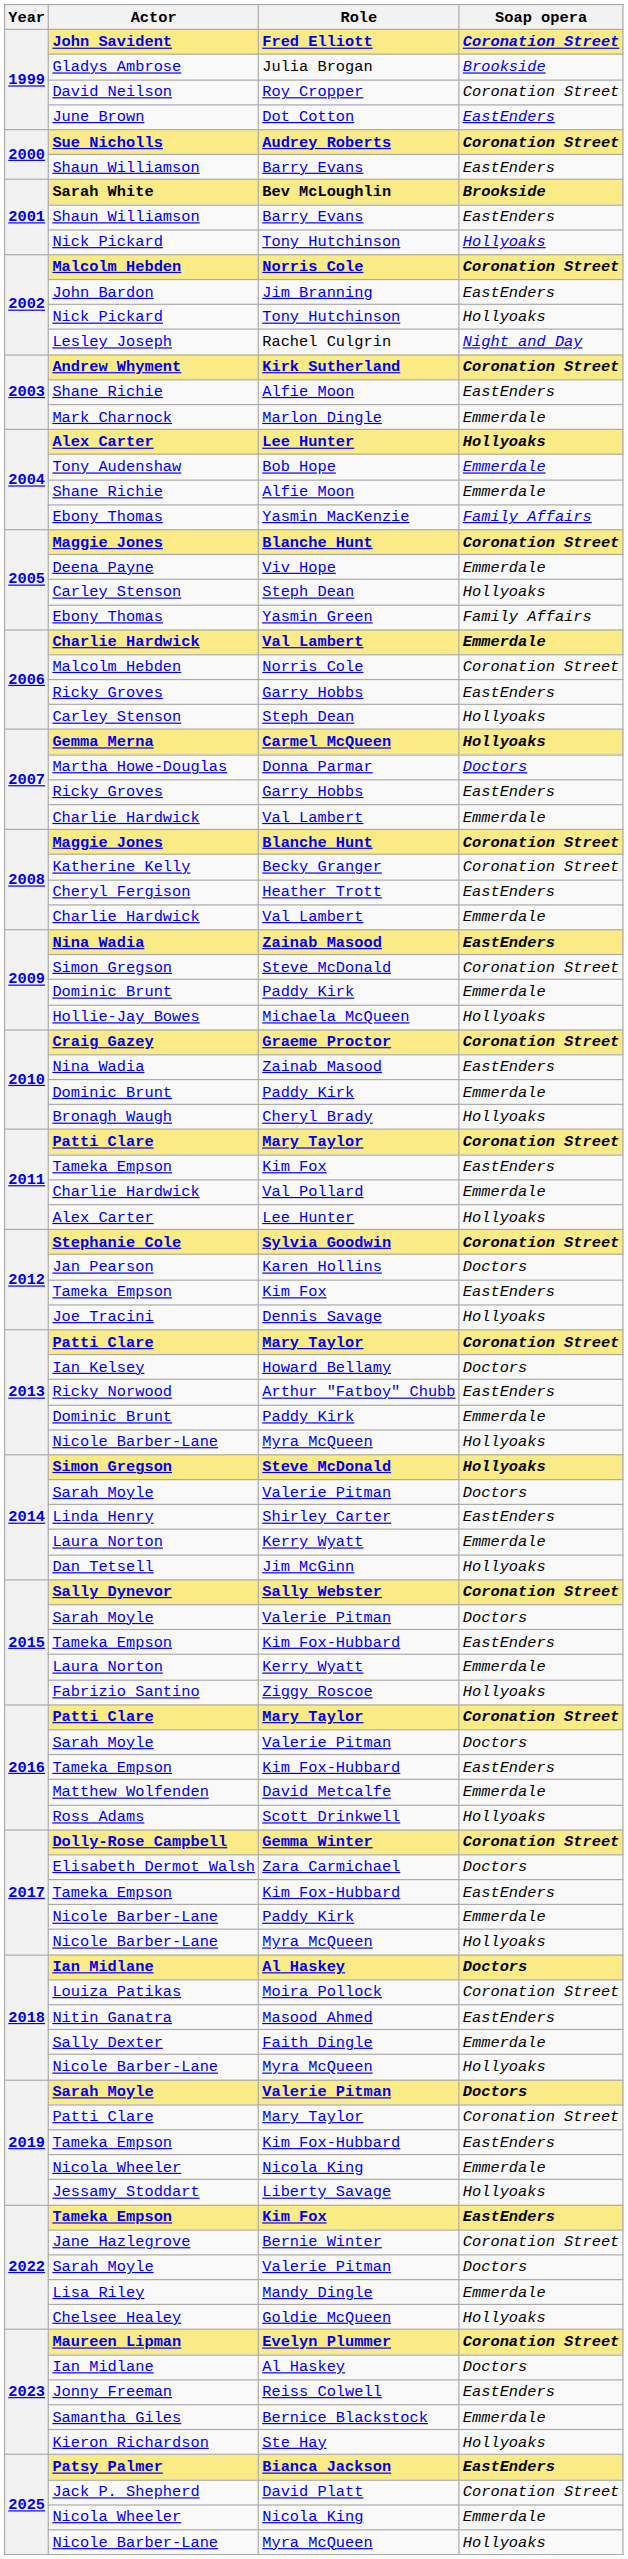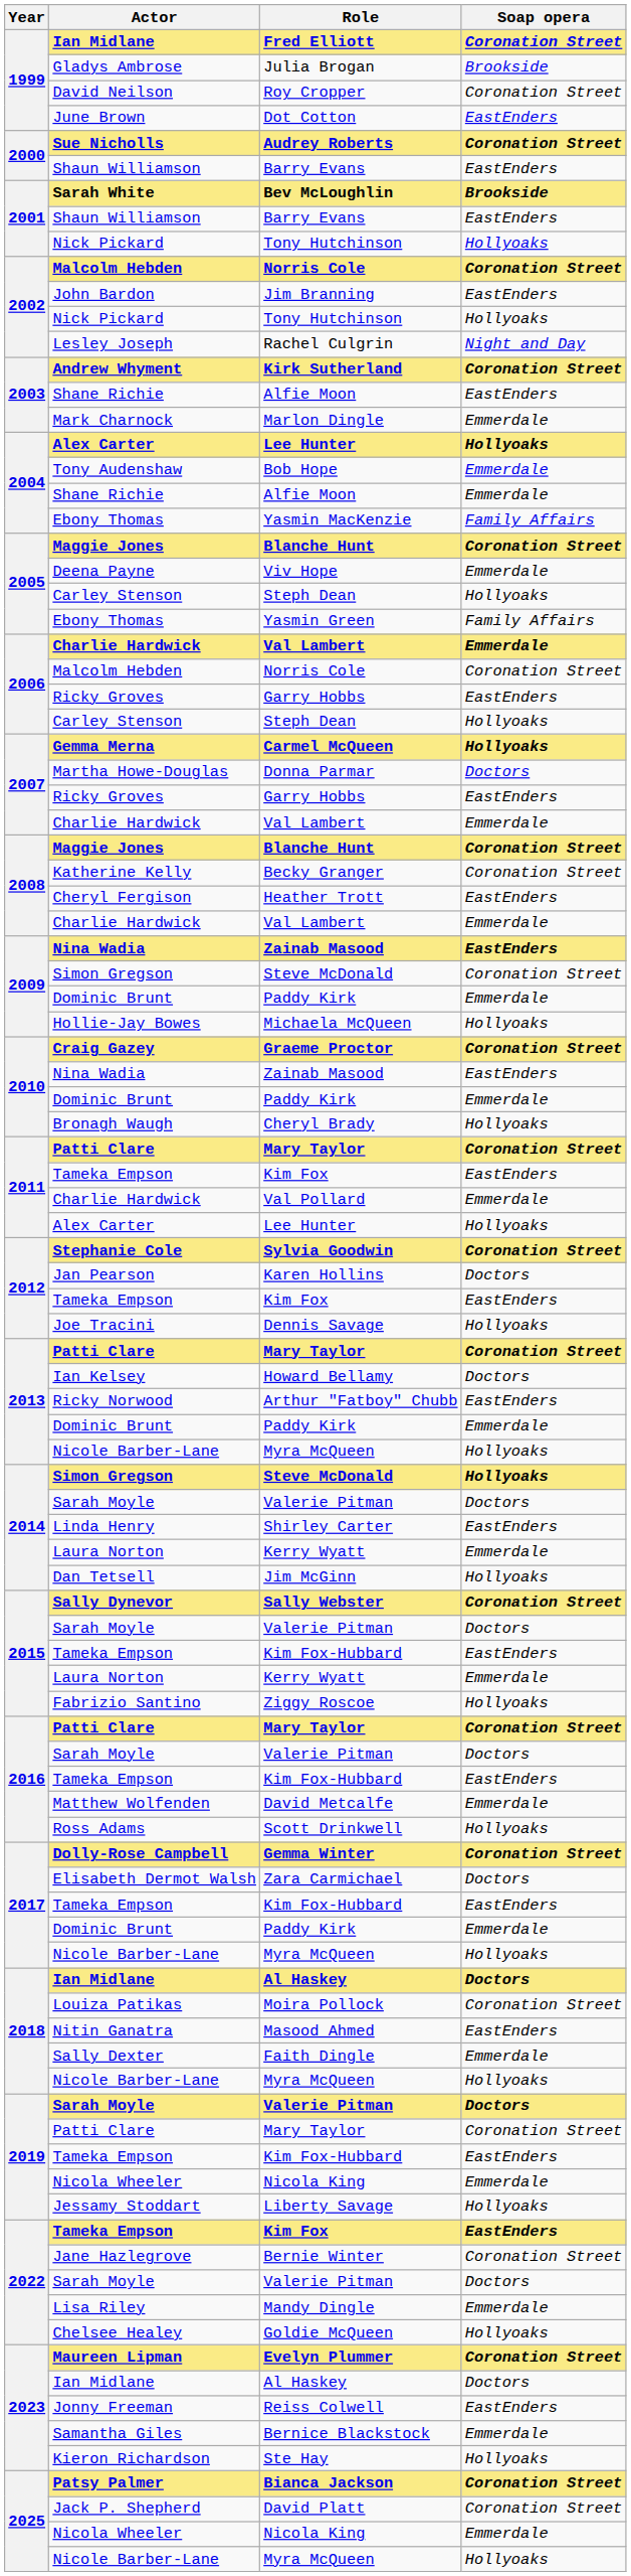 <table class="sortable wikitable">
 <tr>
 <th>Year</th>
 <th>Actor</th>
 <th>Role</th>
 <th>Soap opera</th>
 </tr>
 <tr>
 <th scope="row" rowspan="4" style="text-align:center"><a href='#'>1999</a></th>
-<td style="background:#FAEB86;"><strong><a href='#'>John Savident</a></strong></td>
+<td style="background:#FAEB86;"><strong><a href='#'>Ian Midlane</a></strong></td>
 <td style="background:#FAEB86;"><strong><a href='#'>Fred Elliott</a></strong></td>
 <td style="background:#FAEB86;"><strong><em><a href='#'>Coronation Street</a></em></strong></td>
 </tr>
 <tr>
 <td><a href='#'>Gladys Ambrose</a></td>
 <td>Julia Brogan</td>
 <td><em><a href='#'>Brookside</a></em></td>
 </tr>
 <tr>
 <td><a href='#'>David Neilson</a></td>
 <td><a href='#'>Roy Cropper</a></td>
 <td><em>Coronation Street</em></td>
 </tr>
 <tr>
 <td><a href='#'>June Brown</a></td>
 <td><a href='#'>Dot Cotton</a></td>
 <td><em><a href='#'>EastEnders</a></em></td>
 </tr>
 <tr>
 <th scope="row" rowspan="2" style="text-align:center"><a href='#'>2000</a></th>
 <td style="background:#FAEB86;"><strong><a href='#'>Sue Nicholls</a></strong></td>
 <td style="background:#FAEB86;"><strong><a href='#'>Audrey Roberts</a></strong></td>
 <td style="background:#FAEB86;"><strong><em>Coronation Street</em></strong></td>
 </tr>
 <tr>
 <td><a href='#'>Shaun Williamson</a></td>
 <td><a href='#'>Barry Evans</a></td>
 <td><em>EastEnders</em></td>
 </tr>
 <tr>
 <th scope="row" rowspan="3" style="text-align:center"><a href='#'>2001</a></th>
 <td style="background:#FAEB86;"><strong>Sarah White</strong></td>
 <td style="background:#FAEB86;"><strong>Bev McLoughlin</strong></td>
 <td style="background:#FAEB86;"><strong><em>Brookside</em></strong></td>
 </tr>
 <tr>
 <td><a href='#'>Shaun Williamson</a></td>
 <td><a href='#'>Barry Evans</a></td>
 <td><em>EastEnders</em></td>
 </tr>
 <tr>
 <td><a href='#'>Nick Pickard</a></td>
 <td><a href='#'>Tony Hutchinson</a></td>
 <td><em><a href='#'>Hollyoaks</a></em></td>
 </tr>
 <tr>
 <th scope="row" rowspan="4" style="text-align:center"><a href='#'>2002</a></th>
 <td style="background:#FAEB86;"><strong><a href='#'>Malcolm Hebden</a></strong></td>
 <td style="background:#FAEB86;"><strong><a href='#'>Norris Cole</a></strong></td>
 <td style="background:#FAEB86;"><strong><em>Coronation Street</em></strong></td>
 </tr>
 <tr>
 <td><a href='#'>John Bardon</a></td>
 <td><a href='#'>Jim Branning</a></td>
 <td><em>EastEnders</em></td>
 </tr>
 <tr>
 <td><a href='#'>Nick Pickard</a></td>
 <td><a href='#'>Tony Hutchinson</a></td>
 <td><em>Hollyoaks</em></td>
 </tr>
 <tr>
 <td><a href='#'>Lesley Joseph</a></td>
 <td>Rachel Culgrin</td>
 <td><em><a href='#'>Night and Day</a></em></td>
 </tr>
 <tr>
 <th scope="row" rowspan="3" style="text-align:center"><a href='#'>2003</a></th>
 <td style="background:#FAEB86;"><strong><a href='#'>Andrew Whyment</a></strong></td>
 <td style="background:#FAEB86;"><strong><a href='#'>Kirk Sutherland</a></strong></td>
 <td style="background:#FAEB86;"><strong><em>Coronation Street</em></strong></td>
 </tr>
 <tr>
 <td><a href='#'>Shane Richie</a></td>
 <td><a href='#'>Alfie Moon</a></td>
 <td><em>EastEnders</em></td>
 </tr>
 <tr>
 <td><a href='#'>Mark Charnock</a></td>
 <td><a href='#'>Marlon Dingle</a></td>
 <td><em>Emmerdale</em></td>
 </tr>
 <tr>
 <th scope="row" rowspan="4" style="text-align:center"><a href='#'>2004</a></th>
 <td style="background:#FAEB86;"><strong><a href='#'>Alex Carter</a></strong></td>
 <td style="background:#FAEB86;"><strong><a href='#'>Lee Hunter</a></strong></td>
 <td style="background:#FAEB86;"><strong><em>Hollyoaks</em></strong></td>
 </tr>
 <tr>
 <td><a href='#'>Tony Audenshaw</a></td>
 <td><a href='#'>Bob Hope</a></td>
 <td><em><a href='#'>Emmerdale</a></em></td>
 </tr>
 <tr>
 <td><a href='#'>Shane Richie</a></td>
 <td><a href='#'>Alfie Moon</a></td>
 <td><em>Emmerdale</em></td>
 </tr>
 <tr>
 <td><a href='#'>Ebony Thomas</a></td>
 <td><a href='#'>Yasmin MacKenzie</a></td>
 <td><em><a href='#'>Family Affairs</a></em></td>
 </tr>
 <tr>
 <th scope="row" rowspan="4" style="text-align:center"><a href='#'>2005</a></th>
 <td style="background:#FAEB86;"><strong><a href='#'>Maggie Jones</a></strong></td>
 <td style="background:#FAEB86;"><strong><a href='#'>Blanche Hunt</a></strong></td>
 <td style="background:#FAEB86;"><strong><em>Coronation Street</em></strong></td>
 </tr>
 <tr>
 <td><a href='#'>Deena Payne</a></td>
 <td><a href='#'>Viv Hope</a></td>
 <td><em>Emmerdale</em></td>
 </tr>
 <tr>
 <td><a href='#'>Carley Stenson</a></td>
 <td><a href='#'>Steph Dean</a></td>
 <td><em>Hollyoaks</em></td>
 </tr>
 <tr>
 <td><a href='#'>Ebony Thomas</a></td>
 <td><a href='#'>Yasmin Green</a></td>
 <td><em>Family Affairs</em></td>
 </tr>
 <tr>
 <th scope="row" rowspan="4" style="text-align:center"><a href='#'>2006</a></th>
 <td style="background:#FAEB86;"><strong><a href='#'>Charlie Hardwick</a></strong></td>
 <td style="background:#FAEB86;"><strong><a href='#'>Val Lambert</a></strong></td>
 <td style="background:#FAEB86;"><strong><em>Emmerdale</em></strong></td>
 </tr>
 <tr>
 <td><a href='#'>Malcolm Hebden</a></td>
 <td><a href='#'>Norris Cole</a></td>
 <td><em>Coronation Street</em></td>
 </tr>
 <tr>
 <td><a href='#'>Ricky Groves</a></td>
 <td><a href='#'>Garry Hobbs</a></td>
 <td><em>EastEnders</em></td>
 </tr>
 <tr>
 <td><a href='#'>Carley Stenson</a></td>
 <td><a href='#'>Steph Dean</a></td>
 <td><em>Hollyoaks</em></td>
 </tr>
 <tr>
 <th scope="row" rowspan="4" style="text-align:center"><a href='#'>2007</a></th>
 <td style="background:#FAEB86;"><strong><a href='#'>Gemma Merna</a></strong></td>
 <td style="background:#FAEB86;"><strong><a href='#'>Carmel McQueen</a></strong></td>
 <td style="background:#FAEB86;"><strong><em>Hollyoaks</em></strong></td>
 </tr>
 <tr>
 <td><a href='#'>Martha Howe-Douglas</a></td>
 <td><a href='#'>Donna Parmar</a></td>
 <td><em><a href='#'>Doctors</a></em></td>
 </tr>
 <tr>
 <td><a href='#'>Ricky Groves</a></td>
 <td><a href='#'>Garry Hobbs</a></td>
 <td><em>EastEnders</em></td>
 </tr>
 <tr>
 <td><a href='#'>Charlie Hardwick</a></td>
 <td><a href='#'>Val Lambert</a></td>
 <td><em>Emmerdale</em></td>
 </tr>
 <tr>
 <th scope="row" rowspan="4" style="text-align:center"><a href='#'>2008</a></th>
 <td style="background:#FAEB86;"><strong><a href='#'>Maggie Jones</a></strong></td>
 <td style="background:#FAEB86;"><strong><a href='#'>Blanche Hunt</a></strong></td>
 <td style="background:#FAEB86;"><strong><em>Coronation Street</em></strong></td>
 </tr>
 <tr>
 <td><a href='#'>Katherine Kelly</a></td>
 <td><a href='#'>Becky Granger</a></td>
 <td><em>Coronation Street</em></td>
 </tr>
 <tr>
 <td><a href='#'>Cheryl Fergison</a></td>
 <td><a href='#'>Heather Trott</a></td>
 <td><em>EastEnders</em></td>
 </tr>
 <tr>
 <td><a href='#'>Charlie Hardwick</a></td>
 <td><a href='#'>Val Lambert</a></td>
 <td><em>Emmerdale</em></td>
 </tr>
 <tr>
 <th scope="row" rowspan="4" style="text-align:center"><a href='#'>2009</a></th>
 <td style="background:#FAEB86;"><strong><a href='#'>Nina Wadia</a></strong></td>
 <td style="background:#FAEB86;"><strong><a href='#'>Zainab Masood</a></strong></td>
 <td style="background:#FAEB86;"><strong><em>EastEnders</em></strong></td>
 </tr>
 <tr>
 <td><a href='#'>Simon Gregson</a></td>
 <td><a href='#'>Steve McDonald</a></td>
 <td><em>Coronation Street</em></td>
 </tr>
 <tr>
 <td><a href='#'>Dominic Brunt</a></td>
 <td><a href='#'>Paddy Kirk</a></td>
 <td><em>Emmerdale</em></td>
 </tr>
 <tr>
 <td><a href='#'>Hollie-Jay Bowes</a></td>
 <td><a href='#'>Michaela McQueen</a></td>
 <td><em>Hollyoaks</em></td>
 </tr>
 <tr>
 <th scope="row" rowspan="4" style="text-align:center"><a href='#'>2010</a></th>
 <td style="background:#FAEB86;"><strong><a href='#'>Craig Gazey</a></strong></td>
 <td style="background:#FAEB86;"><strong><a href='#'>Graeme Proctor</a></strong></td>
 <td style="background:#FAEB86;"><strong><em>Coronation Street</em></strong></td>
 </tr>
 <tr>
 <td><a href='#'>Nina Wadia</a></td>
 <td><a href='#'>Zainab Masood</a></td>
 <td><em>EastEnders</em></td>
 </tr>
 <tr>
 <td><a href='#'>Dominic Brunt</a></td>
 <td><a href='#'>Paddy Kirk</a></td>
 <td><em>Emmerdale</em></td>
 </tr>
 <tr>
 <td><a href='#'>Bronagh Waugh</a></td>
 <td><a href='#'>Cheryl Brady</a></td>
 <td><em>Hollyoaks</em></td>
 </tr>
 <tr>
 <th scope="row" rowspan="4" style="text-align:center"><a href='#'>2011</a></th>
 <td style="background:#FAEB86;"><strong><a href='#'>Patti Clare</a></strong></td>
 <td style="background:#FAEB86;"><strong><a href='#'>Mary Taylor</a></strong></td>
 <td style="background:#FAEB86;"><strong><em>Coronation Street</em></strong></td>
 </tr>
 <tr>
 <td><a href='#'>Tameka Empson</a></td>
 <td><a href='#'>Kim Fox</a></td>
 <td><em>EastEnders</em></td>
 </tr>
 <tr>
 <td><a href='#'>Charlie Hardwick</a></td>
 <td><a href='#'>Val Pollard</a></td>
 <td><em>Emmerdale</em></td>
 </tr>
 <tr>
 <td><a href='#'>Alex Carter</a></td>
 <td><a href='#'>Lee Hunter</a></td>
 <td><em>Hollyoaks</em></td>
 </tr>
 <tr>
 <th scope="row" rowspan="4" style="text-align:center"><a href='#'>2012</a></th>
 <td style="background:#FAEB86;"><strong><a href='#'>Stephanie Cole</a></strong></td>
 <td style="background:#FAEB86;"><strong><a href='#'>Sylvia Goodwin</a></strong></td>
 <td style="background:#FAEB86;"><strong><em>Coronation Street</em></strong></td>
 </tr>
 <tr>
 <td><a href='#'>Jan Pearson</a></td>
 <td><a href='#'>Karen Hollins</a></td>
 <td><em>Doctors</em></td>
 </tr>
 <tr>
 <td><a href='#'>Tameka Empson</a></td>
 <td><a href='#'>Kim Fox</a></td>
 <td><em>EastEnders</em></td>
 </tr>
 <tr>
 <td><a href='#'>Joe Tracini</a></td>
 <td><a href='#'>Dennis Savage</a></td>
 <td><em>Hollyoaks</em></td>
 </tr>
 <tr>
 <th scope="row" rowspan="5" style="text-align:center"><a href='#'>2013</a></th>
 <td style="background:#FAEB86;"><strong><a href='#'>Patti Clare</a></strong></td>
 <td style="background:#FAEB86;"><strong><a href='#'>Mary Taylor</a></strong></td>
 <td style="background:#FAEB86;"><strong><em>Coronation Street</em></strong></td>
 </tr>
 <tr>
 <td><a href='#'>Ian Kelsey</a></td>
 <td><a href='#'>Howard Bellamy</a></td>
 <td><em>Doctors</em></td>
 </tr>
 <tr>
 <td><a href='#'>Ricky Norwood</a></td>
 <td><a href='#'>Arthur "Fatboy" Chubb</a></td>
 <td><em>EastEnders</em></td>
 </tr>
 <tr>
 <td><a href='#'>Dominic Brunt</a></td>
 <td><a href='#'>Paddy Kirk</a></td>
 <td><em>Emmerdale</em></td>
 </tr>
 <tr>
 <td><a href='#'>Nicole Barber-Lane</a></td>
 <td><a href='#'>Myra McQueen</a></td>
 <td><em>Hollyoaks</em></td>
 </tr>
 <tr>
 <th scope="row" rowspan="5" style="text-align:center"><a href='#'>2014</a></th>
 <td style="background:#FAEB86;"><strong><a href='#'>Simon Gregson</a></strong></td>
 <td style="background:#FAEB86;"><strong><a href='#'>Steve McDonald</a></strong></td>
 <td style="background:#FAEB86;"><strong><em>Hollyoaks</em></strong></td>
 </tr>
 <tr>
 <td><a href='#'>Sarah Moyle</a></td>
 <td><a href='#'>Valerie Pitman</a></td>
 <td><em>Doctors</em></td>
 </tr>
 <tr>
 <td><a href='#'>Linda Henry</a></td>
 <td><a href='#'>Shirley Carter</a></td>
 <td><em>EastEnders</em></td>
 </tr>
 <tr>
 <td><a href='#'>Laura Norton</a></td>
 <td><a href='#'>Kerry Wyatt</a></td>
 <td><em>Emmerdale</em></td>
 </tr>
 <tr>
 <td><a href='#'>Dan Tetsell</a></td>
 <td><a href='#'>Jim McGinn</a></td>
 <td><em>Hollyoaks</em></td>
 </tr>
 <tr>
 <th scope="row" rowspan="5" style="text-align:center"><a href='#'>2015</a></th>
 <td style="background:#FAEB86;"><strong><a href='#'>Sally Dynevor</a></strong></td>
 <td style="background:#FAEB86;"><strong><a href='#'>Sally Webster</a></strong></td>
 <td style="background:#FAEB86;"><strong><em>Coronation Street</em></strong></td>
 </tr>
 <tr>
 <td><a href='#'>Sarah Moyle</a></td>
 <td><a href='#'>Valerie Pitman</a></td>
 <td><em>Doctors</em></td>
 </tr>
 <tr>
 <td><a href='#'>Tameka Empson</a></td>
 <td><a href='#'>Kim Fox-Hubbard</a></td>
 <td><em>EastEnders</em></td>
 </tr>
 <tr>
 <td><a href='#'>Laura Norton</a></td>
 <td><a href='#'>Kerry Wyatt</a></td>
 <td><em>Emmerdale</em></td>
 </tr>
 <tr>
 <td><a href='#'>Fabrizio Santino</a></td>
 <td><a href='#'>Ziggy Roscoe</a></td>
 <td><em>Hollyoaks</em></td>
 </tr>
 <tr>
 <th scope="row" rowspan="5" style="text-align:center"><a href='#'>2016</a></th>
 <td style="background:#FAEB86;"><strong><a href='#'>Patti Clare</a></strong></td>
 <td style="background:#FAEB86;"><strong><a href='#'>Mary Taylor</a></strong></td>
 <td style="background:#FAEB86;"><strong><em>Coronation Street</em></strong></td>
 </tr>
 <tr>
 <td><a href='#'>Sarah Moyle</a></td>
 <td><a href='#'>Valerie Pitman</a></td>
 <td><em>Doctors</em></td>
 </tr>
 <tr>
 <td><a href='#'>Tameka Empson</a></td>
 <td><a href='#'>Kim Fox-Hubbard</a></td>
 <td><em>EastEnders</em></td>
 </tr>
 <tr>
 <td><a href='#'>Matthew Wolfenden</a></td>
 <td><a href='#'>David Metcalfe</a></td>
 <td><em>Emmerdale</em></td>
 </tr>
 <tr>
 <td><a href='#'>Ross Adams</a></td>
 <td><a href='#'>Scott Drinkwell</a></td>
 <td><em>Hollyoaks</em></td>
 </tr>
 <tr>
 <th scope="row" rowspan="5" style="text-align:center"><a href='#'>2017</a></th>
 <td style="background:#FAEB86;"><strong><a href='#'>Dolly-Rose Campbell</a></strong></td>
 <td style="background:#FAEB86;"><strong><a href='#'>Gemma Winter</a></strong></td>
 <td style="background:#FAEB86;"><strong><em>Coronation Street</em></strong></td>
 </tr>
 <tr>
 <td><a href='#'>Elisabeth Dermot Walsh</a></td>
 <td><a href='#'>Zara Carmichael</a></td>
 <td><em>Doctors</em></td>
 </tr>
 <tr>
 <td><a href='#'>Tameka Empson</a></td>
 <td><a href='#'>Kim Fox-Hubbard</a></td>
 <td><em>EastEnders</em></td>
 </tr>
 <tr>
-<td><a href='#'>Nicole Barber-Lane</a></td>
+<td><a href='#'>Dominic Brunt</a></td>
 <td><a href='#'>Paddy Kirk</a></td>
 <td><em>Emmerdale</em></td>
 </tr>
 <tr>
 <td><a href='#'>Nicole Barber-Lane</a></td>
 <td><a href='#'>Myra McQueen</a></td>
 <td><em>Hollyoaks</em></td>
 </tr>
 <tr>
 <th scope="row" rowspan="5" style="text-align:center"><a href='#'>2018</a></th>
 <td style="background:#FAEB86;"><strong><a href='#'>Ian Midlane</a></strong></td>
 <td style="background:#FAEB86;"><strong><a href='#'>Al Haskey</a></strong></td>
 <td style="background:#FAEB86;"><strong><em>Doctors</em></strong></td>
 </tr>
 <tr>
 <td><a href='#'>Louiza Patikas</a></td>
 <td><a href='#'>Moira Pollock</a></td>
 <td><em>Coronation Street</em></td>
 </tr>
 <tr>
 <td><a href='#'>Nitin Ganatra</a></td>
 <td><a href='#'>Masood Ahmed</a></td>
 <td><em>EastEnders</em></td>
 </tr>
 <tr>
 <td><a href='#'>Sally Dexter</a></td>
 <td><a href='#'>Faith Dingle</a></td>
 <td><em>Emmerdale</em></td>
 </tr>
 <tr>
 <td><a href='#'>Nicole Barber-Lane</a></td>
 <td><a href='#'>Myra McQueen</a></td>
 <td><em>Hollyoaks</em></td>
 </tr>
 <tr>
 <th scope="row" rowspan="5" style="text-align:center"><a href='#'>2019</a></th>
 <td style="background:#FAEB86;"><strong><a href='#'>Sarah Moyle</a></strong></td>
 <td style="background:#FAEB86;"><strong><a href='#'>Valerie Pitman</a></strong></td>
 <td style="background:#FAEB86;"><strong><em>Doctors</em></strong></td>
 </tr>
 <tr>
 <td><a href='#'>Patti Clare</a></td>
 <td><a href='#'>Mary Taylor</a></td>
 <td><em>Coronation Street</em></td>
 </tr>
 <tr>
 <td><a href='#'>Tameka Empson</a></td>
 <td><a href='#'>Kim Fox-Hubbard</a></td>
 <td><em>EastEnders</em></td>
 </tr>
 <tr>
 <td><a href='#'>Nicola Wheeler</a></td>
 <td><a href='#'>Nicola King</a></td>
 <td><em>Emmerdale</em></td>
 </tr>
 <tr>
 <td><a href='#'>Jessamy Stoddart</a></td>
 <td><a href='#'>Liberty Savage</a></td>
 <td><em>Hollyoaks</em></td>
 </tr>
 <tr>
 <th scope="row" rowspan="5" style="text-align:center"><a href='#'>2022</a></th>
 <td style="background:#FAEB86;"><strong><a href='#'>Tameka Empson</a></strong></td>
 <td style="background:#FAEB86;"><strong><a href='#'>Kim Fox</a></strong></td>
 <td style="background:#FAEB86;"><strong><em>EastEnders</em></strong></td>
 </tr>
 <tr>
 <td><a href='#'>Jane Hazlegrove</a></td>
 <td><a href='#'>Bernie Winter</a></td>
 <td><em>Coronation Street</em></td>
 </tr>
 <tr>
 <td><a href='#'>Sarah Moyle</a></td>
 <td><a href='#'>Valerie Pitman</a></td>
 <td><em>Doctors</em></td>
 </tr>
 <tr>
 <td><a href='#'>Lisa Riley</a></td>
 <td><a href='#'>Mandy Dingle</a></td>
 <td><em>Emmerdale</em></td>
 </tr>
 <tr>
 <td><a href='#'>Chelsee Healey</a></td>
 <td><a href='#'>Goldie McQueen</a></td>
 <td><em>Hollyoaks</em></td>
 </tr>
 <tr>
 <th scope="row" rowspan="5" style="text-align:center"><a href='#'>2023</a></th>
 <td style="background:#FAEB86;"><strong><a href='#'>Maureen Lipman</a></strong></td>
 <td style="background:#FAEB86;"><strong><a href='#'>Evelyn Plummer</a></strong></td>
 <td style="background:#FAEB86;"><strong><em>Coronation Street</em></strong></td>
 </tr>
 <tr>
 <td><a href='#'>Ian Midlane</a></td>
 <td><a href='#'>Al Haskey</a></td>
 <td><em>Doctors</em></td>
 </tr>
 <tr>
 <td><a href='#'>Jonny Freeman</a></td>
 <td><a href='#'>Reiss Colwell</a></td>
 <td><em>EastEnders</em></td>
 </tr>
 <tr>
 <td><a href='#'>Samantha Giles</a></td>
 <td><a href='#'>Bernice Blackstock</a></td>
 <td><em>Emmerdale</em></td>
 </tr>
 <tr>
 <td><a href='#'>Kieron Richardson</a></td>
 <td><a href='#'>Ste Hay</a></td>
 <td><em>Hollyoaks</em></td>
 </tr>
 <tr>
 <th scope="row" rowspan="4" style="text-align:center"><a href='#'>2025</a></th>
 <td style="background:#FAEB86;"><strong><a href='#'>Patsy Palmer</a></strong></td>
 <td style="background:#FAEB86;"><strong><a href='#'>Bianca Jackson</a></strong></td>
-<td style="background:#FAEB86;"><strong><em>EastEnders</em></strong></td>
+<td style="background:#FAEB86;"><strong><em>Coronation Street</em></strong></td>
 </tr>
 <tr>
 <td><a href='#'>Jack P. Shepherd</a></td>
 <td><a href='#'>David Platt</a></td>
 <td><em>Coronation Street</em></td>
 </tr>
 <tr>
 <td><a href='#'>Nicola Wheeler</a></td>
 <td><a href='#'>Nicola King</a></td>
 <td><em>Emmerdale</em></td>
 </tr>
 <tr>
 <td><a href='#'>Nicole Barber-Lane</a></td>
 <td><a href='#'>Myra McQueen</a></td>
 <td><em>Hollyoaks</em></td>
 </tr>
 </table>
